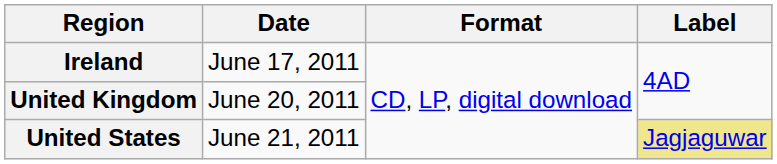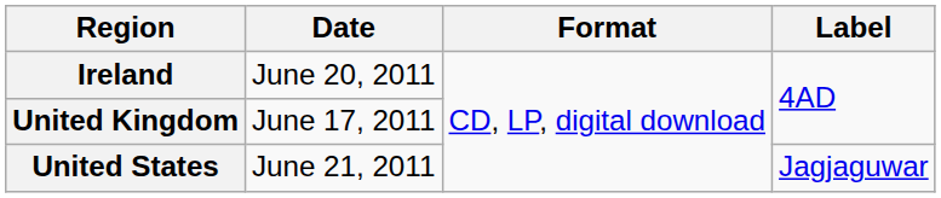 <table class="wikitable plainrowheaders">
 <tr>
 <th scope="col">Region</th>
 <th scope="col">Date</th>
 <th scope="col">Format</th>
 <th scope="col">Label</th>
 </tr>
 <tr>
 <th scope="row">Ireland</th>
-<td>June 17, 2011</td>
+<td>June 20, 2011</td>
 <td rowspan="3"><a href='#'>CD</a>, <a href='#'>LP</a>, <a href='#'>digital download</a></td>
 <td rowspan="2"><a href='#'>4AD</a></td>
 </tr>
 <tr>
 <th scope="row">United Kingdom</th>
-<td>June 20, 2011</td>
+<td>June 17, 2011</td>
 </tr>
 <tr>
 <th scope="row">United States</th>
 <td>June 21, 2011</td>
-<td style="background: khaki;"><a href='#'>Jagjaguwar</a></td>
+<td><a href='#'>Jagjaguwar</a></td>
 </tr>
 </table>
